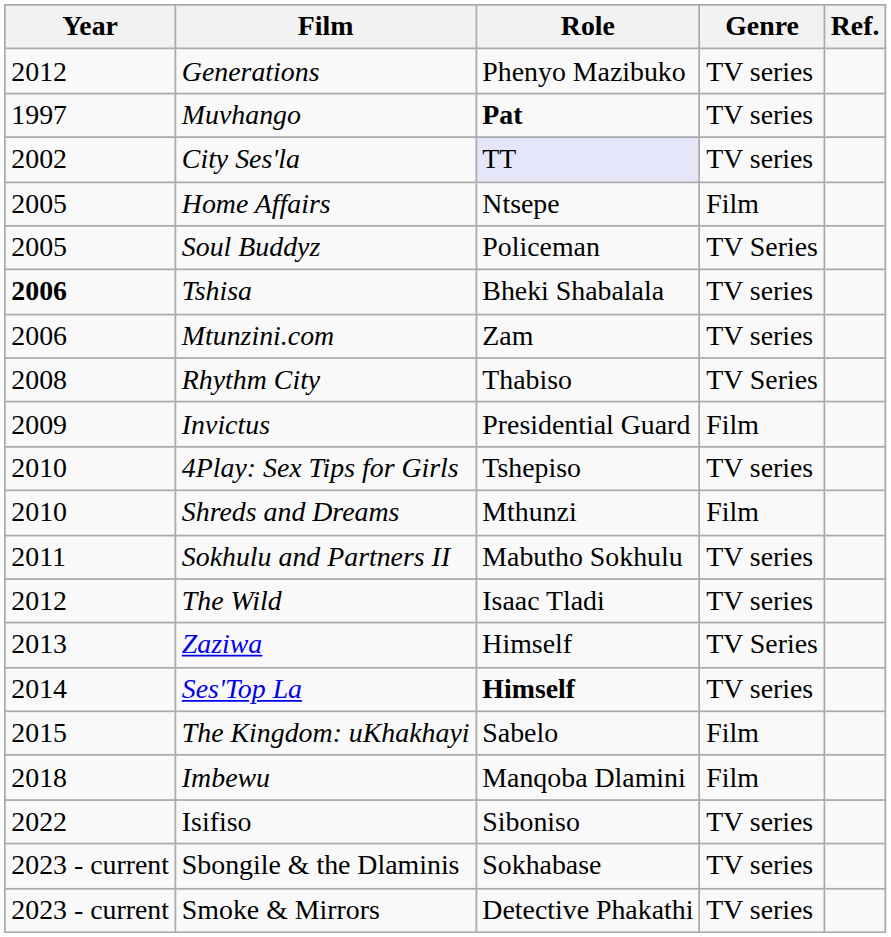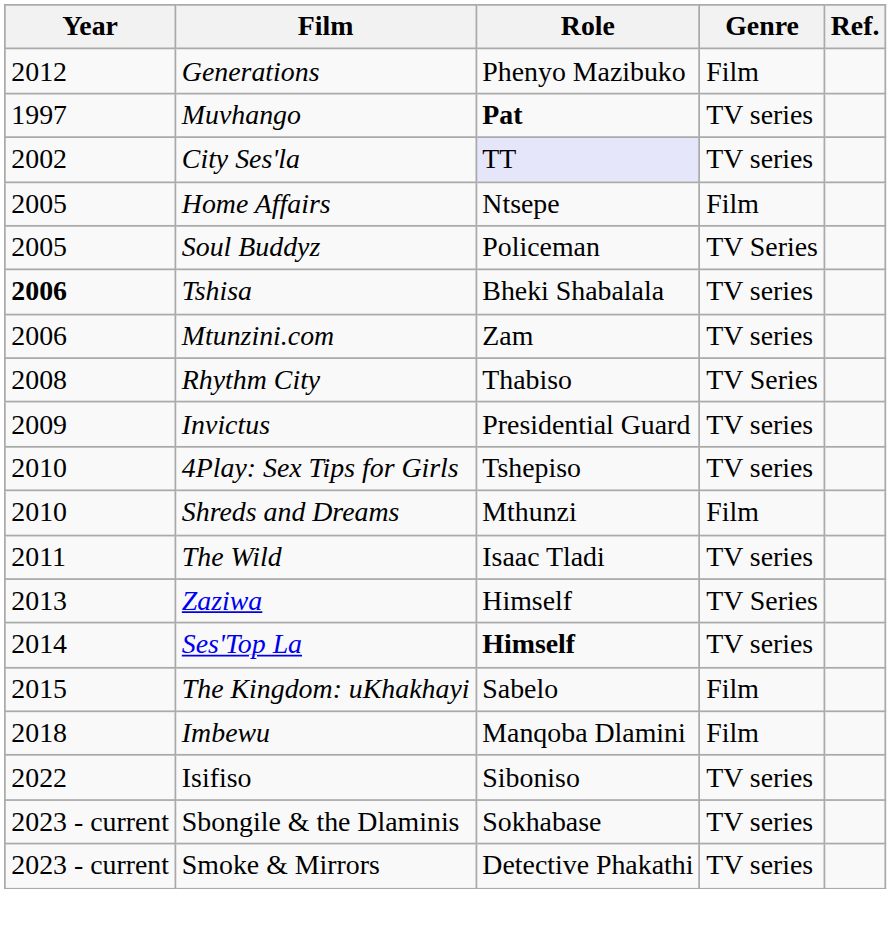 <table class="wikitable">
 <tr>
 <th>Year</th>
 <th>Film</th>
 <th>Role</th>
 <th>Genre</th>
 <th>Ref.</th>
 </tr>
 <tr>
 <td>2012</td>
 <td><em>Generations</em></td>
 <td>Phenyo Mazibuko</td>
-<td>TV series</td>
+<td>Film</td>
 <td></td>
 </tr>
 <tr>
 <td>1997</td>
 <td><em>Muvhango</em></td>
 <td><strong>Pat</strong></td>
 <td>TV series</td>
 <td></td>
 </tr>
 <tr>
 <td>2002</td>
 <td><em>City Ses'la</em></td>
 <td style="background: lavender;">TT</td>
 <td>TV series</td>
 <td></td>
 </tr>
 <tr>
 <td>2005</td>
 <td><em>Home Affairs</em></td>
 <td>Ntsepe</td>
 <td>Film</td>
 <td></td>
 </tr>
 <tr>
 <td>2005</td>
 <td><em>Soul Buddyz</em></td>
 <td>Policeman</td>
 <td>TV Series</td>
 <td></td>
 </tr>
 <tr>
 <td><strong>2006</strong></td>
 <td><em>Tshisa</em></td>
 <td>Bheki Shabalala</td>
 <td>TV series</td>
 <td></td>
 </tr>
 <tr>
 <td>2006</td>
 <td><em>Mtunzini.com</em></td>
 <td>Zam</td>
 <td>TV series</td>
 <td></td>
 </tr>
 <tr>
 <td>2008</td>
 <td><em>Rhythm City</em></td>
 <td>Thabiso</td>
 <td>TV Series</td>
 <td></td>
 </tr>
 <tr>
 <td>2009</td>
 <td><em>Invictus</em></td>
 <td>Presidential Guard</td>
-<td>Film</td>
+<td>TV series</td>
 <td></td>
 </tr>
 <tr>
 <td>2010</td>
 <td><em>4Play: Sex Tips for Girls</em></td>
 <td>Tshepiso</td>
 <td>TV series</td>
 <td></td>
 </tr>
 <tr>
 <td>2010</td>
 <td><em>Shreds and Dreams</em></td>
 <td>Mthunzi</td>
 <td>Film</td>
 <td></td>
 </tr>
 <tr>
 <td>2011</td>
-<td><em>Sokhulu and Partners II</em></td>
-<td>Mabutho Sokhulu</td>
-<td>TV series</td>
-<td></td>
-</tr>
-<tr>
-<td>2012</td>
 <td><em>The Wild</em></td>
 <td>Isaac Tladi</td>
 <td>TV series</td>
 <td></td>
 </tr>
 <tr>
 <td>2013</td>
 <td><em><a href='#'>Zaziwa</a></em></td>
 <td>Himself</td>
 <td>TV Series</td>
 <td></td>
 </tr>
 <tr>
 <td>2014</td>
 <td><em><a href='#'>Ses'Top La</a></em></td>
 <td><strong>Himself</strong></td>
 <td>TV series</td>
 <td></td>
 </tr>
 <tr>
 <td>2015</td>
 <td><em>The Kingdom: uKhakhayi</em></td>
 <td>Sabelo</td>
 <td>Film</td>
 <td></td>
 </tr>
 <tr>
 <td>2018</td>
 <td><em>Imbewu</em></td>
 <td>Manqoba Dlamini</td>
 <td>Film</td>
 <td></td>
 </tr>
 <tr>
 <td>2022</td>
 <td>Isifiso</td>
 <td>Siboniso</td>
 <td>TV series</td>
 <td></td>
 </tr>
 <tr>
 <td>2023 - current</td>
 <td>Sbongile & the Dlaminis</td>
 <td>Sokhabase</td>
 <td>TV series</td>
 <td></td>
 </tr>
 <tr>
 <td>2023 - current</td>
 <td>Smoke & Mirrors</td>
 <td>Detective Phakathi</td>
 <td>TV series</td>
 <td></td>
 </tr>
 </table>
